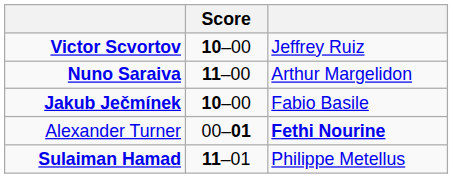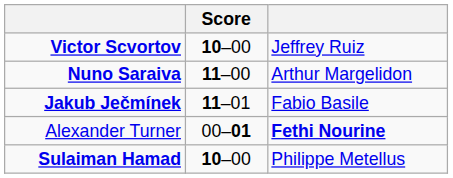 <table class="wikitable" style="text-align: center; font-size:90% ">
 <tr>
 <th align="right" width="140"></th>
 <th width="60">Score</th>
 <th align="left" width="140"></th>
 </tr>
 <tr>
 <td align=right><strong><a href='#'>Victor Scvortov</a></strong> </td>
 <td align=center><strong>10</strong>–00</td>
 <td align=left> <a href='#'>Jeffrey Ruiz</a></td>
 </tr>
 <tr>
 <td align=right><strong><a href='#'>Nuno Saraiva</a></strong> </td>
 <td align=center><strong>11</strong>–00</td>
 <td align=left> <a href='#'>Arthur Margelidon</a></td>
 </tr>
 <tr>
 <td align=right><strong><a href='#'>Jakub Ječmínek</a></strong> </td>
-<td align=center><strong>10</strong>–00</td>
+<td align=center><strong>11</strong>–01</td>
 <td align=left> <a href='#'>Fabio Basile</a></td>
 </tr>
 <tr>
 <td align=right><a href='#'>Alexander Turner</a> </td>
 <td align=center>00–<strong>01</strong></td>
 <td align=left> <strong><a href='#'>Fethi Nourine</a></strong></td>
 </tr>
 <tr>
 <td align=right><strong><a href='#'>Sulaiman Hamad</a></strong> </td>
-<td align=center><strong>11</strong>–01</td>
+<td align=center><strong>10</strong>–00</td>
 <td align=left> <a href='#'>Philippe Metellus</a></td>
 </tr>
 </table>
